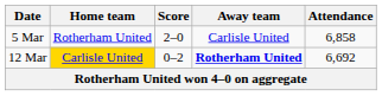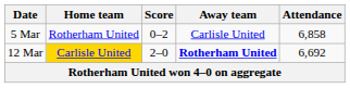 <table class="wikitable" style="text-align: center">
 <tr>
 <th>Date</th>
 <th>Home team</th>
 <th>Score</th>
 <th>Away team</th>
 <th>Attendance</th>
 </tr>
 <tr>
 <td>5 Mar</td>
 <td><a href='#'>Rotherham United</a></td>
-<td>2–0</td>
+<td>0–2</td>
 <td><a href='#'>Carlisle United</a></td>
 <td>6,858</td>
 </tr>
 <tr>
 <td>12 Mar</td>
 <td style="background: gold;"><a href='#'>Carlisle United</a></td>
-<td>0–2</td>
+<td>2–0</td>
 <td><strong><a href='#'>Rotherham United</a></strong></td>
 <td>6,692</td>
 </tr>
 <tr>
 <th colspan="5">Rotherham United won 4–0 on aggregate</th>
 </tr>
 </table>
